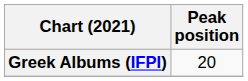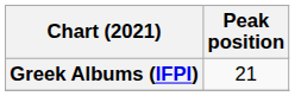 <table class="wikitable sortable plainrowheaders">
 <tr>
 <th>Chart (2021)</th>
 <th>Peak<br>position</th>
 </tr>
 <tr>
 <th scope="row">Greek Albums (<a href='#'>IFPI</a>)</th>
-<td style="text-align:center;">20</td>
+<td style="text-align:center;">21</td>
 </tr>
 <tr>
 </tr>
 <tr>
 </tr>
 </table>
